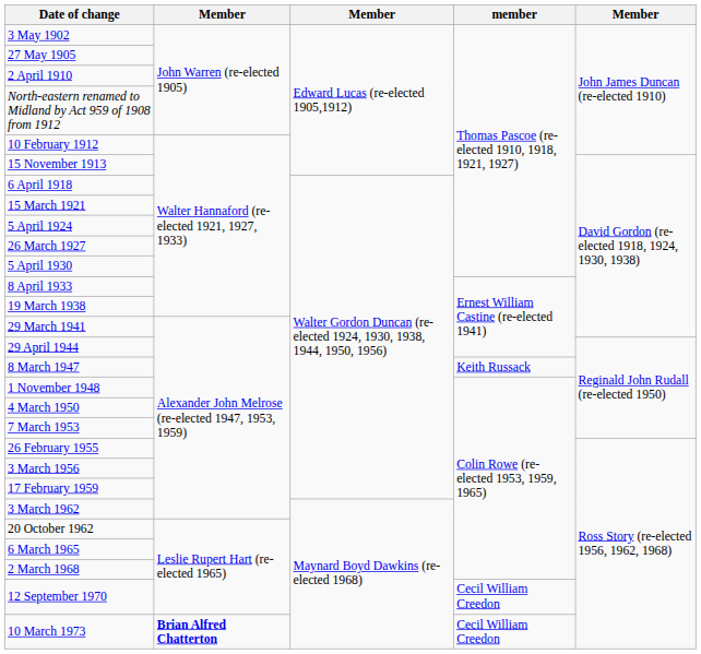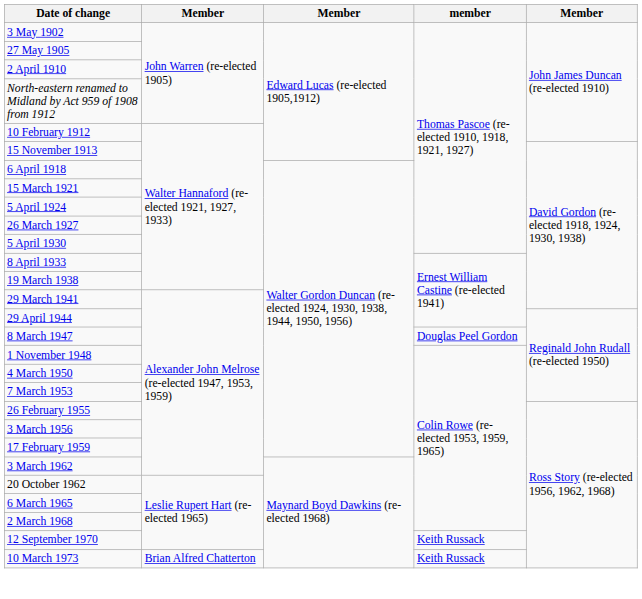 <table class="wikitable">
 <tr>
 <th>Date of change</th>
 <th>Member</th>
 <th>Member</th>
 <th>member</th>
 <th>Member</th>
 </tr>
 <tr>
 <td><a href='#'>3 May 1902</a></td>
 <td rowspan=4><a href='#'>John Warren</a> (re-elected 1905)</td>
 <td rowspan=6><a href='#'>Edward Lucas</a> (re-elected 1905,1912)</td>
 <td rowspan=11><a href='#'>Thomas Pascoe</a> (re-elected 1910, 1918, 1921, 1927)</td>
 <td rowspan=5><a href='#'>John James Duncan</a> (re-elected 1910)</td>
 </tr>
 <tr>
 <td><a href='#'>27 May 1905</a></td>
 </tr>
 <tr>
 <td><a href='#'>2 April 1910</a></td>
 </tr>
 <tr>
 <td><em>North-eastern renamed to Midland by Act 959 of 1908 from 1912</em></td>
 </tr>
 <tr>
 <td><a href='#'>10 February 1912</a></td>
 <td rowspan=9><a href='#'>Walter Hannaford</a> (re-elected 1921, 1927, 1933)</td>
 </tr>
 <tr>
 <td><a href='#'>15 November 1913</a></td>
 <td rowspan=9><a href='#'>David Gordon</a> (re-elected 1918, 1924, 1930, 1938)</td>
 </tr>
 <tr>
 <td><a href='#'>6 April 1918</a></td>
 <td rowspan=16><a href='#'>Walter Gordon Duncan</a> (re-elected 1924, 1930, 1938, 1944, 1950, 1956)</td>
 </tr>
 <tr>
 <td><a href='#'>15 March 1921</a></td>
 </tr>
 <tr>
 <td><a href='#'>5 April 1924</a></td>
 </tr>
 <tr>
 <td><a href='#'>26 March 1927</a></td>
 </tr>
 <tr>
 <td><a href='#'>5 April 1930</a></td>
 </tr>
 <tr>
 <td><a href='#'>8 April 1933</a></td>
 <td rowspan=4><a href='#'>Ernest William Castine</a> (re-elected 1941)</td>
 </tr>
 <tr>
 <td><a href='#'>19 March 1938</a></td>
 </tr>
 <tr>
 <td><a href='#'>29 March 1941</a></td>
 <td rowspan=10><a href='#'>Alexander John Melrose</a> (re-elected 1947, 1953, 1959)</td>
 </tr>
 <tr>
 <td><a href='#'>29 April 1944</a></td>
 <td rowspan=5><a href='#'>Reginald John Rudall</a> (re-elected 1950)</td>
 </tr>
 <tr>
 <td><a href='#'>8 March 1947</a></td>
-<td rowspan=1><a href='#'>Keith Russack</a></td>
+<td rowspan=1><a href='#'>Douglas Peel Gordon</a></td>
 </tr>
 <tr>
 <td><a href='#'>1 November 1948</a></td>
 <td rowspan=10><a href='#'>Colin Rowe</a> (re-elected 1953, 1959, 1965)</td>
 </tr>
 <tr>
 <td><a href='#'>4 March 1950</a></td>
 </tr>
 <tr>
 <td><a href='#'>7 March 1953</a></td>
 </tr>
 <tr>
 <td><a href='#'>26 February 1955</a></td>
 <td rowspan=9><a href='#'>Ross Story</a> (re-elected 1956, 1962, 1968)</td>
 </tr>
 <tr>
 <td><a href='#'>3 March 1956</a></td>
 </tr>
 <tr>
 <td><a href='#'>17 February 1959</a></td>
 </tr>
 <tr>
 <td><a href='#'>3 March 1962</a></td>
 <td rowspan=6><a href='#'>Maynard Boyd Dawkins</a> (re-elected 1968)</td>
 </tr>
 <tr>
 <td>20 October 1962</td>
 <td rowspan=4><a href='#'>Leslie Rupert Hart</a> (re-elected 1965)</td>
 </tr>
 <tr>
 <td><a href='#'>6 March 1965</a></td>
 </tr>
 <tr>
 <td><a href='#'>2 March 1968</a></td>
 </tr>
 <tr>
 <td><a href='#'>12 September 1970</a></td>
-<td><a href='#'>Cecil William Creedon</a></td>
+<td rowspan=1><a href='#'>Keith Russack</a></td>
 </tr>
 <tr>
 <td><a href='#'>10 March 1973</a></td>
-<td><strong><a href='#'>Brian Alfred Chatterton</a></strong></td>
-<td><a href='#'>Cecil William Creedon</a></td>
+<td><a href='#'>Brian Alfred Chatterton</a></td>
+<td rowspan=1><a href='#'>Keith Russack</a></td>
 </tr>
 </table>
